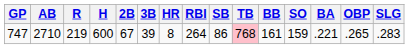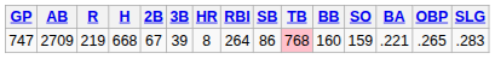 <table class="wikitable">
 <tr>
 <th><a href='#'>GP</a></th>
 <th><a href='#'>AB</a></th>
 <th><a href='#'>R</a></th>
 <th><a href='#'>H</a></th>
 <th><a href='#'>2B</a></th>
 <th><a href='#'>3B</a></th>
 <th><a href='#'>HR</a></th>
 <th><a href='#'>RBI</a></th>
 <th><a href='#'>SB</a></th>
 <th><a href='#'>TB</a></th>
 <th><a href='#'>BB</a></th>
 <th><a href='#'>SO</a></th>
 <th><a href='#'>BA</a></th>
 <th><a href='#'>OBP</a></th>
 <th><a href='#'>SLG</a></th>
 </tr>
 <tr align=center>
 <td>747</td>
-<td>2710</td>
+<td>2709</td>
 <td>219</td>
-<td>600</td>
+<td>668</td>
 <td>67</td>
 <td>39</td>
 <td>8</td>
 <td>264</td>
 <td>86</td>
 <td style="background: pink;">768</td>
-<td>161</td>
+<td>160</td>
 <td>159</td>
 <td>.221</td>
 <td>.265</td>
 <td>.283</td>
 </tr>
 </table>
